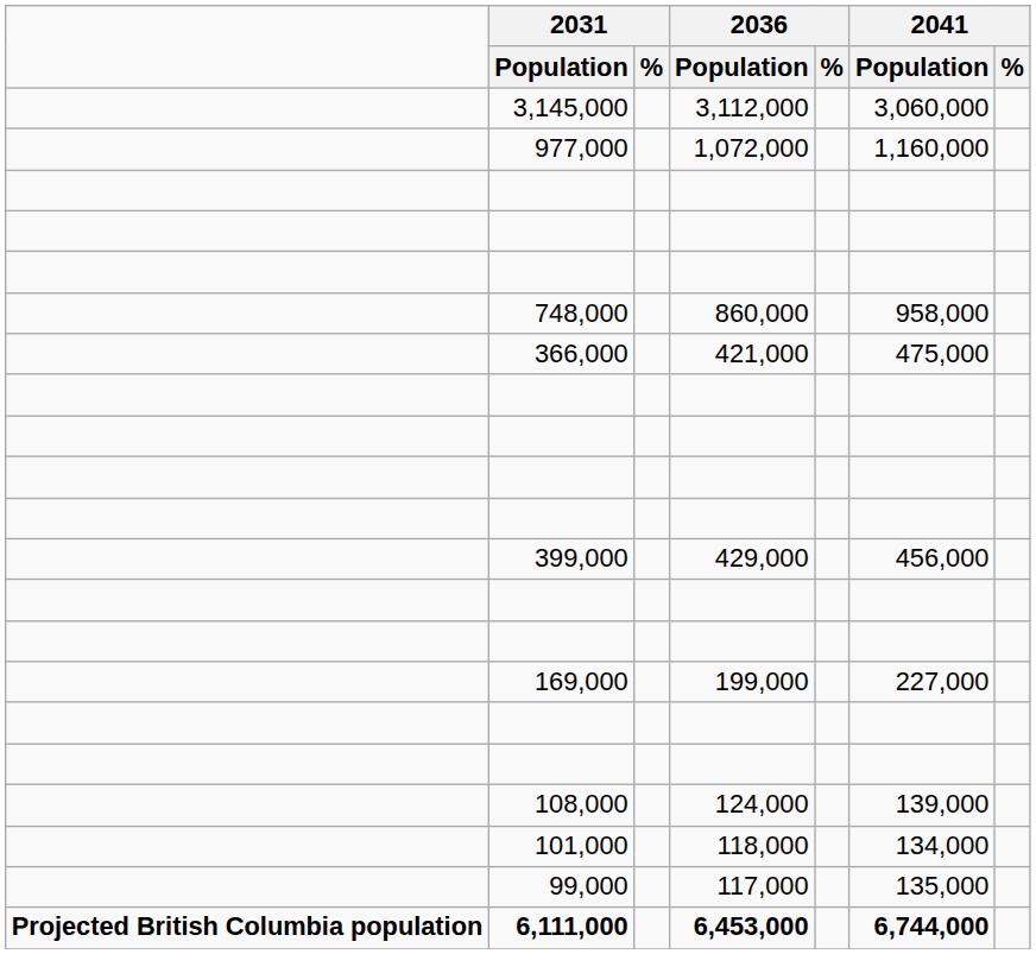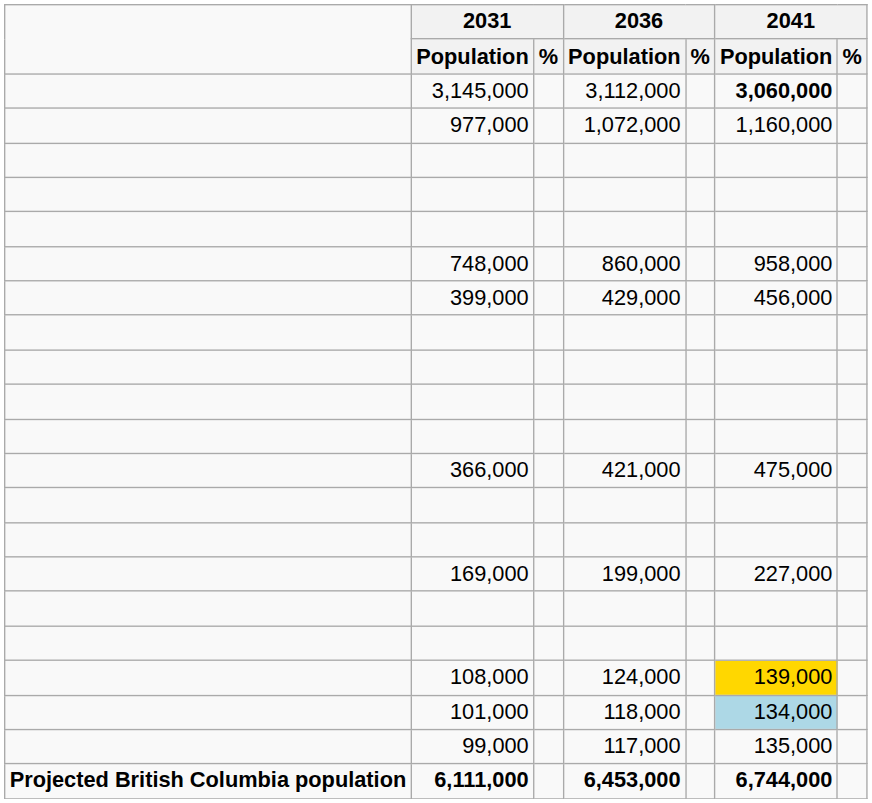 <table class="wikitable" style="text-align:right">
 <tr>
 <td rowspan="2"></td>
 <th style="text-align:center;" colspan="2">2031</th>
 <th style="text-align:center;" colspan="2">2036</th>
 <th style="text-align:center;" colspan="2">2041</th>
 </tr>
 <tr>
 <th>Population</th>
 <th>%</th>
 <th>Population</th>
 <th>%</th>
 <th>Population</th>
 <th>%</th>
 </tr>
 <tr>
 <td><br></td>
 <td>3,145,000</td>
 <td></td>
 <td>3,112,000</td>
 <td></td>
-<td>3,060,000</td>
+<td><strong>3,060,000</strong></td>
 <td></td>
 </tr>
 <tr>
 <td><br></td>
 <td>977,000</td>
 <td></td>
 <td>1,072,000</td>
 <td></td>
 <td>1,160,000</td>
 <td></td>
 </tr>
 <tr>
 <td><br></td>
 <td></td>
 <td></td>
 <td></td>
 <td></td>
 <td></td>
 <td></td>
 </tr>
 <tr>
 <td><br></td>
 <td></td>
 <td></td>
 <td></td>
 <td></td>
 <td></td>
 <td></td>
 </tr>
 <tr>
 <td><br></td>
 <td></td>
 <td></td>
 <td></td>
 <td></td>
 <td></td>
 <td></td>
 </tr>
 <tr>
 <td><br></td>
 <td>748,000</td>
 <td></td>
 <td>860,000</td>
 <td></td>
 <td>958,000</td>
 <td></td>
 </tr>
 <tr>
 <td><br></td>
-<td>366,000</td>
+<td>399,000</td>
 <td></td>
-<td>421,000</td>
+<td>429,000</td>
 <td></td>
-<td>475,000</td>
+<td>456,000</td>
 <td></td>
 </tr>
 <tr>
 <td><br></td>
 <td></td>
 <td></td>
 <td></td>
 <td></td>
 <td></td>
 <td></td>
 </tr>
 <tr>
 <td><br></td>
 <td></td>
 <td></td>
 <td></td>
 <td></td>
 <td></td>
 <td></td>
 </tr>
 <tr>
 <td><br></td>
 <td></td>
 <td></td>
 <td></td>
 <td></td>
 <td></td>
 <td></td>
 </tr>
 <tr>
 <td><br></td>
 <td></td>
 <td></td>
 <td></td>
 <td></td>
 <td></td>
 <td></td>
 </tr>
 <tr>
 <td><br></td>
-<td>399,000</td>
+<td>366,000</td>
 <td></td>
-<td>429,000</td>
+<td>421,000</td>
 <td></td>
-<td>456,000</td>
+<td>475,000</td>
 <td></td>
 </tr>
 <tr>
 <td><br></td>
 <td></td>
 <td></td>
 <td></td>
 <td></td>
 <td></td>
 <td></td>
 </tr>
 <tr>
 <td><br></td>
 <td></td>
 <td></td>
 <td></td>
 <td></td>
 <td></td>
 <td></td>
 </tr>
 <tr>
 <td><br></td>
 <td>169,000</td>
 <td></td>
 <td>199,000</td>
 <td></td>
 <td>227,000</td>
 <td></td>
 </tr>
 <tr>
 <td><br></td>
 <td></td>
 <td></td>
 <td></td>
 <td></td>
 <td></td>
 <td></td>
 </tr>
 <tr>
 <td><br></td>
 <td></td>
 <td></td>
 <td></td>
 <td></td>
 <td></td>
 <td></td>
 </tr>
 <tr>
 <td><br></td>
 <td>108,000</td>
 <td></td>
 <td>124,000</td>
 <td></td>
-<td>139,000</td>
+<td style="background: gold;">139,000</td>
 <td></td>
 </tr>
 <tr>
 <td><br></td>
 <td>101,000</td>
 <td></td>
 <td>118,000</td>
 <td></td>
-<td>134,000</td>
+<td style="background: lightblue;">134,000</td>
 <td></td>
 </tr>
 <tr>
 <td><br></td>
 <td>99,000</td>
 <td></td>
 <td>117,000</td>
 <td></td>
 <td>135,000</td>
 <td></td>
 </tr>
 <tr>
 <td><strong>Projected British Columbia population</strong></td>
 <td><strong>6,111,000</strong></td>
 <td><strong></strong></td>
 <td><strong>6,453,000</strong></td>
 <td><strong></strong></td>
 <td><strong>6,744,000</strong></td>
 <td><strong></strong></td>
 </tr>
 </table>
